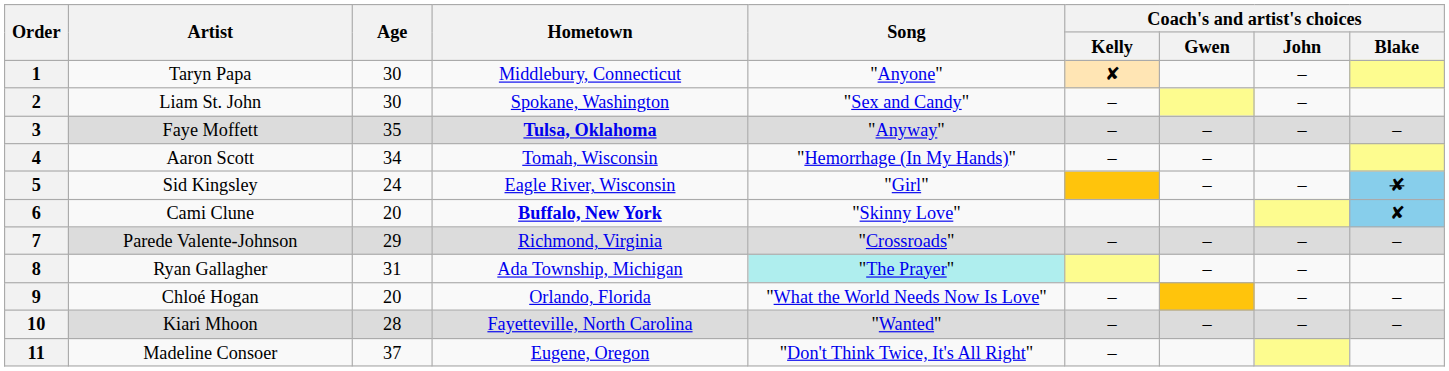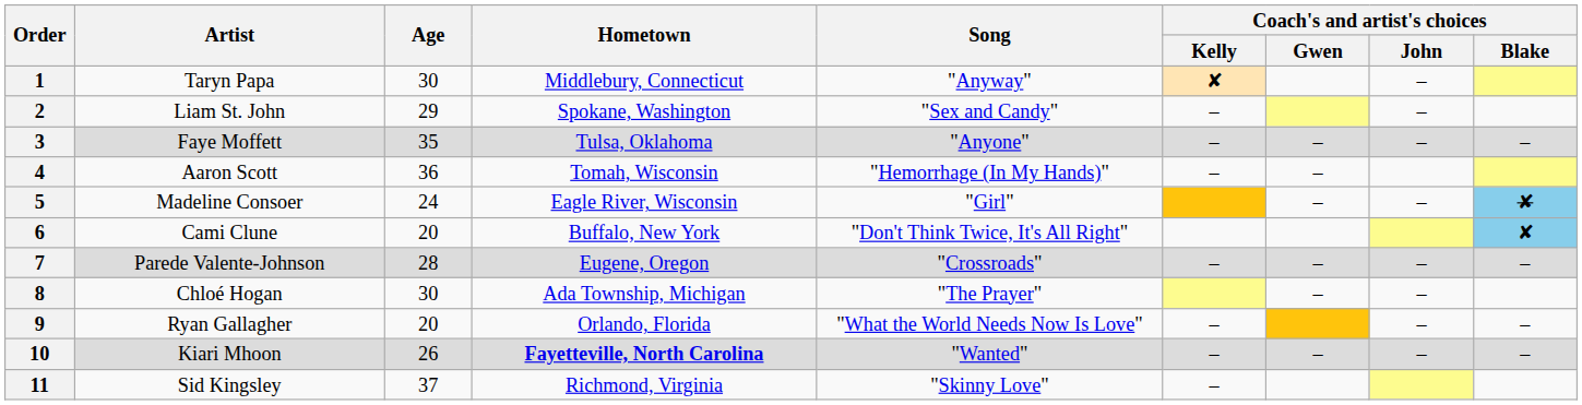 <table class="wikitable" style="text-align:center; line-height:17px; width:100%">
 <tr>
 <th scope="col" rowspan="2" style="width:04%">Order</th>
 <th scope="col" rowspan="2" style="width:18%">Artist</th>
 <th scope="col" rowspan="2" style="width:05%">Age</th>
 <th scope="col" rowspan="2" style="width:20%">Hometown</th>
 <th scope="col" rowspan="2" style="width:20%">Song</th>
 <th scope="col" colspan="4" style="width:24%">Coach's and artist's choices</th>
 </tr>
 <tr>
 <th style="width:06%">Kelly</th>
 <th style="width:06%">Gwen</th>
 <th style="width:06%">John</th>
 <th style="width:06%">Blake</th>
 </tr>
 <tr>
 <th scope="row">1</th>
 <td>Taryn Papa</td>
 <td>30</td>
 <td><a href='#'>Middlebury, Connecticut</a></td>
-<td>"<a href='#'>Anyone</a>"</td>
+<td>"<a href='#'>Anyway</a>"</td>
 <td style="background:#ffe5b4">✘</td>
 <td><em></em></td>
 <td>–</td>
 <td bgcolor="#fdfc8f"><em></em></td>
 </tr>
 <tr>
 <th scope="row">2</th>
 <td>Liam St. John</td>
-<td>30</td>
+<td>29</td>
 <td><a href='#'>Spokane, Washington</a></td>
 <td>"<a href='#'>Sex and Candy</a>"</td>
 <td>–</td>
 <td bgcolor="#fdfc8f"><em></em></td>
 <td>–</td>
 <td><em></em></td>
 </tr>
 <tr style="background:#DCDCDC">
 <th scope="row">3</th>
 <td>Faye Moffett</td>
 <td>35</td>
-<td><strong><a href='#'>Tulsa, Oklahoma</a></strong></td>
-<td>"<a href='#'>Anyway</a>"</td>
+<td><a href='#'>Tulsa, Oklahoma</a></td>
+<td>"<a href='#'>Anyone</a>"</td>
 <td>–</td>
 <td>–</td>
 <td>–</td>
 <td>–</td>
 </tr>
 <tr>
 <th scope="row">4</th>
 <td>Aaron Scott</td>
-<td>34</td>
+<td>36</td>
 <td><a href='#'>Tomah, Wisconsin</a></td>
 <td>"<a href='#'>Hemorrhage (In My Hands)</a>"</td>
 <td>–</td>
 <td>–</td>
 <td><em></em></td>
 <td bgcolor="#fdfc8f"><em></em></td>
 </tr>
 <tr>
 <th scope="row">5</th>
-<td>Sid Kingsley</td>
+<td>Madeline Consoer</td>
 <td>24</td>
 <td><a href='#'>Eagle River, Wisconsin</a></td>
 <td>"<a href='#'>Girl</a>"</td>
 <td bgcolor="#FFC40C"><em></em></td>
 <td>–</td>
 <td>–</td>
 <td style="background:#87ceeb"><s>✘</s></td>
 </tr>
 <tr>
 <th scope="row">6</th>
 <td>Cami Clune</td>
 <td>20</td>
-<td><strong><a href='#'>Buffalo, New York</a></strong></td>
-<td>"<a href='#'>Skinny Love</a>"</td>
+<td><a href='#'>Buffalo, New York</a></td>
+<td>"<a href='#'>Don't Think Twice, It's All Right</a>"</td>
 <td><em></em></td>
 <td><em></em></td>
 <td bgcolor="#fdfc8f"><em></em></td>
 <td style="background:#87ceeb">✘</td>
 </tr>
 <tr style="background:#DCDCDC">
 <th scope="row">7</th>
 <td>Parede Valente-Johnson</td>
-<td>29</td>
-<td><a href='#'>Richmond, Virginia</a></td>
+<td>28</td>
+<td><a href='#'>Eugene, Oregon</a></td>
 <td>"<a href='#'>Crossroads</a>"</td>
 <td>–</td>
 <td>–</td>
 <td>–</td>
 <td>–</td>
 </tr>
 <tr>
 <th scope="row">8</th>
-<td>Ryan Gallagher</td>
-<td>31</td>
+<td>Chloé Hogan</td>
+<td>30</td>
 <td><a href='#'>Ada Township, Michigan</a></td>
-<td style="background: paleturquoise;">"<a href='#'>The Prayer</a>"</td>
+<td>"<a href='#'>The Prayer</a>"</td>
 <td bgcolor="#fdfc8f"><em></em></td>
 <td>–</td>
 <td>–</td>
 <td><em></em></td>
 </tr>
 <tr>
 <th scope="row">9</th>
-<td>Chloé Hogan</td>
+<td>Ryan Gallagher</td>
 <td>20</td>
 <td><a href='#'>Orlando, Florida</a></td>
 <td>"<a href='#'>What the World Needs Now Is Love</a>"</td>
 <td>–</td>
 <td bgcolor="#FFC40C"><em></em></td>
 <td>–</td>
 <td>–</td>
 </tr>
 <tr style="background:#DCDCDC">
 <th scope="row">10</th>
 <td>Kiari Mhoon</td>
-<td>28</td>
-<td><a href='#'>Fayetteville, North Carolina</a></td>
+<td>26</td>
+<td><strong><a href='#'>Fayetteville, North Carolina</a></strong></td>
 <td>"<a href='#'>Wanted</a>"</td>
 <td>–</td>
 <td>–</td>
 <td>–</td>
 <td>–</td>
 </tr>
 <tr>
 <th scope="row">11</th>
-<td>Madeline Consoer</td>
+<td>Sid Kingsley</td>
 <td>37</td>
-<td><a href='#'>Eugene, Oregon</a></td>
-<td>"<a href='#'>Don't Think Twice, It's All Right</a>"</td>
+<td><a href='#'>Richmond, Virginia</a></td>
+<td>"<a href='#'>Skinny Love</a>"</td>
 <td>–</td>
 <td><em></em></td>
 <td bgcolor="#fdfc8f"><em></em></td>
 <td><em></em></td>
 </tr>
 </table>
